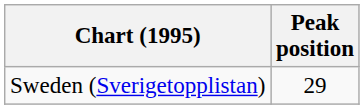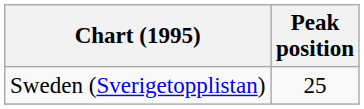 <table class="wikitable">
 <tr>
 <th>Chart (1995)</th>
 <th>Peak<br>position</th>
 </tr>
 <tr>
 <td>Sweden (<a href='#'>Sverigetopplistan</a>)</td>
-<td align="center">29</td>
+<td align="center">25</td>
 </tr>
 </table>
